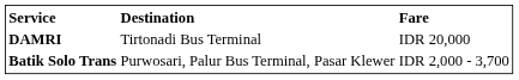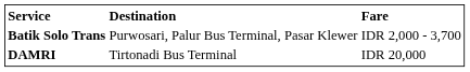 <table style="text-align:left; font-size:95%; border:1px solid black">
 <tr>
 <th>Service</th>
 <th>Destination</th>
 <th>Fare</th>
 </tr>
 <tr>
+<td><strong>Batik Solo Trans</strong></td>
+<td>Purwosari, Palur Bus Terminal, Pasar Klewer</td>
+<td>IDR 2,000 - 3,700</td>
+</tr>
+<tr>
 <td><strong>DAMRI</strong></td>
 <td>Tirtonadi Bus Terminal</td>
 <td>IDR 20,000</td>
 </tr>
-<tr>
-<td><strong>Batik Solo Trans</strong></td>
-<td>Purwosari, Palur Bus Terminal, Pasar Klewer</td>
-<td>IDR 2,000 - 3,700</td>
-</tr>
 </table>
